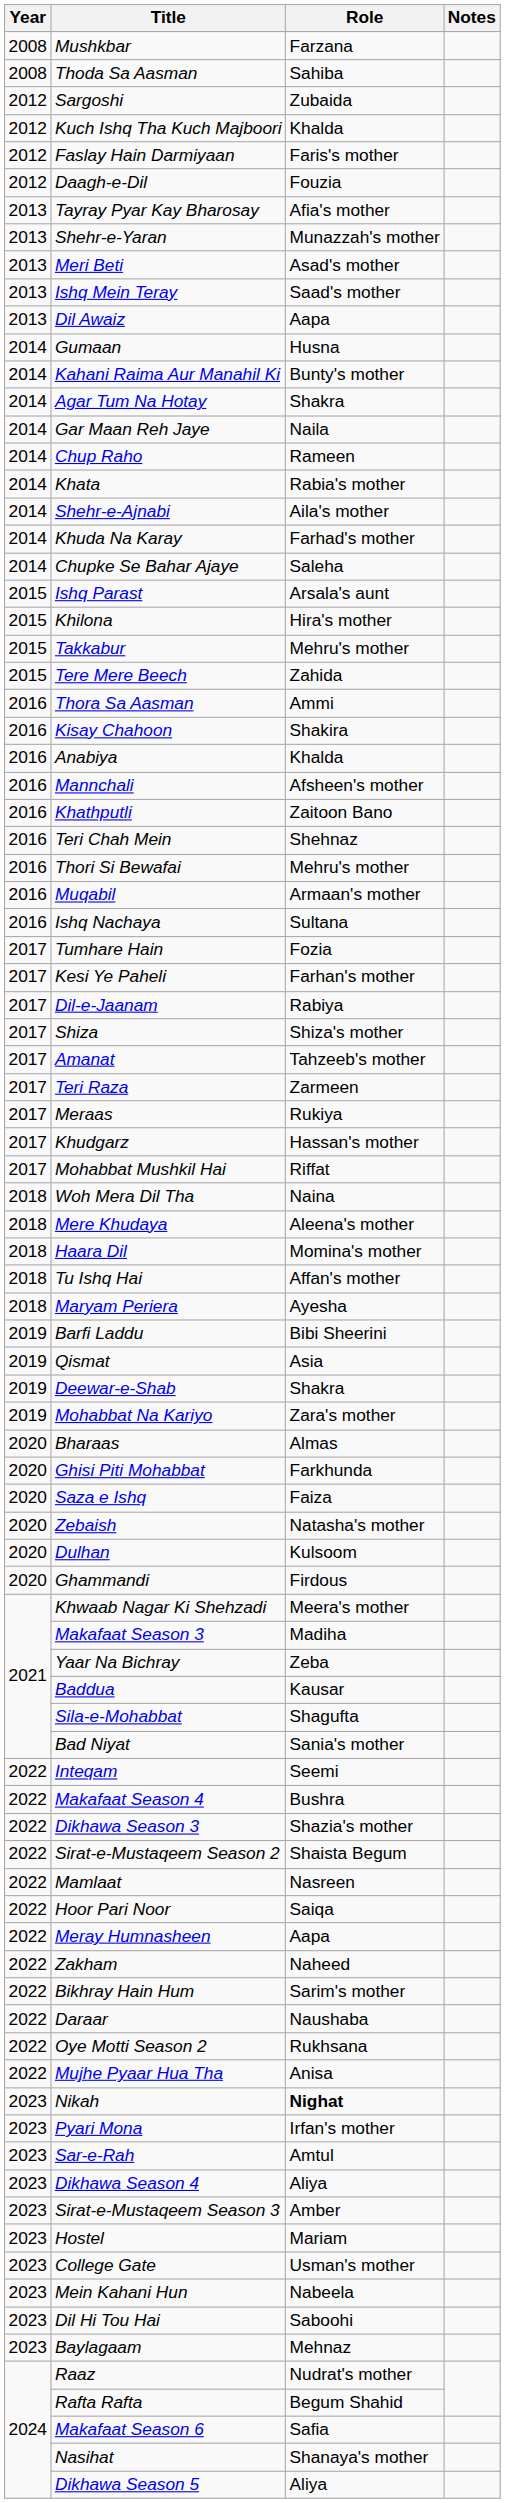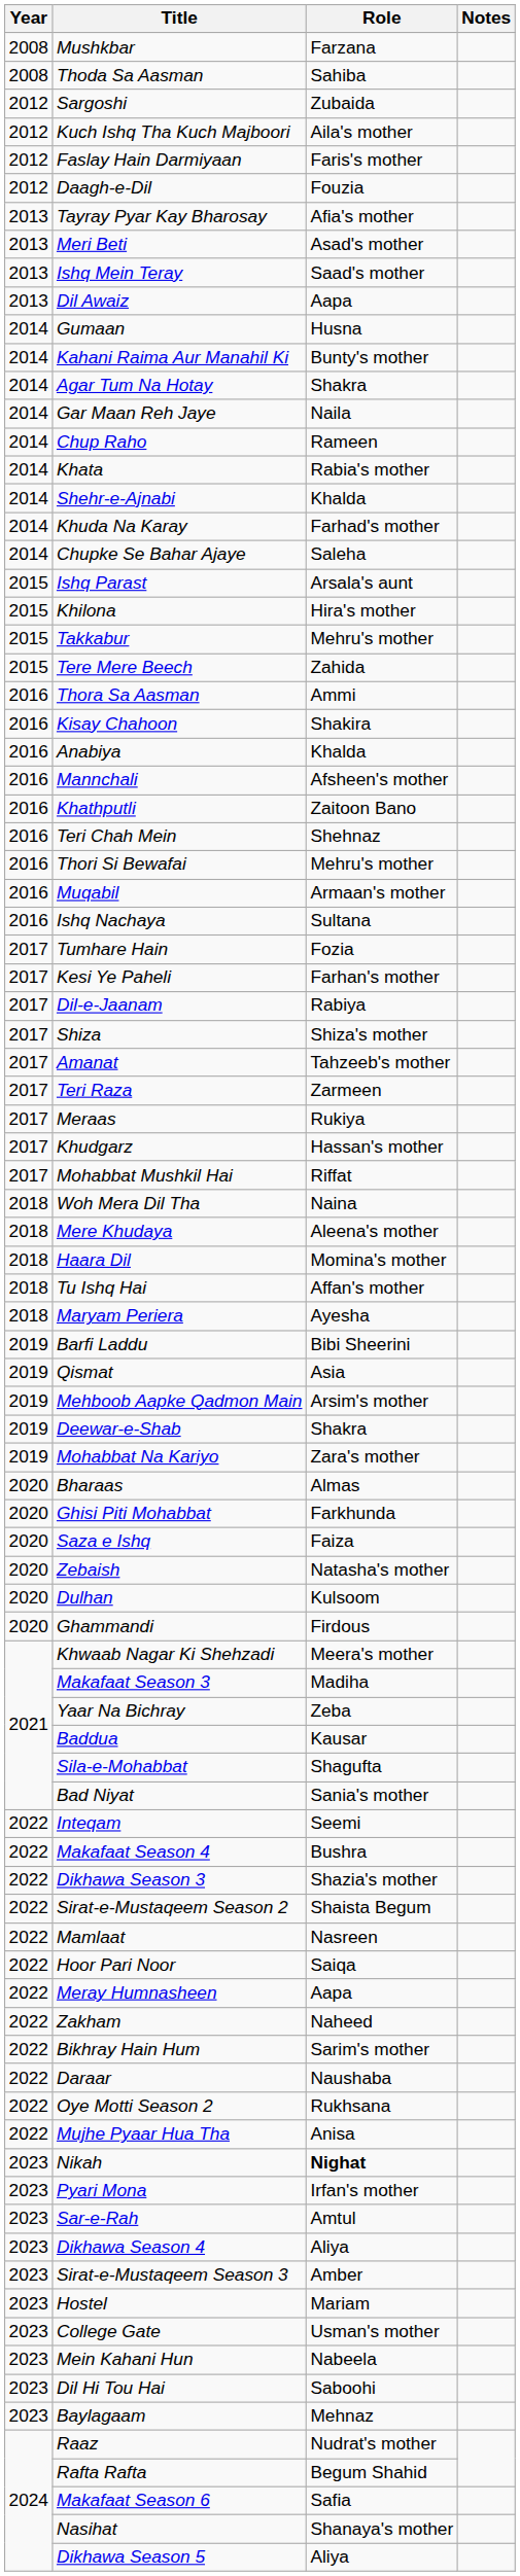 <table class="wikitable sortable plainrowheaders">
 <tr style="text-align:center;">
 <th scope="col">Year</th>
 <th scope="col">Title</th>
 <th scope="col">Role</th>
 <th scope="col">Notes</th>
 </tr>
 <tr>
 <td>2008</td>
 <td><em>Mushkbar</em></td>
 <td>Farzana</td>
 <td></td>
 </tr>
 <tr>
 <td>2008</td>
 <td><em>Thoda Sa Aasman</em></td>
 <td>Sahiba</td>
 <td></td>
 </tr>
 <tr>
 <td>2012</td>
 <td><em>Sargoshi</em></td>
 <td>Zubaida</td>
 <td></td>
 </tr>
 <tr>
 <td>2012</td>
 <td><em>Kuch Ishq Tha Kuch Majboori</em></td>
-<td>Khalda</td>
+<td>Aila's mother</td>
 <td></td>
 </tr>
 <tr>
 <td>2012</td>
 <td><em>Faslay Hain Darmiyaan</em></td>
 <td>Faris's mother</td>
 <td></td>
 </tr>
 <tr>
 <td>2012</td>
 <td><em>Daagh-e-Dil</em></td>
 <td>Fouzia</td>
 <td></td>
 </tr>
 <tr>
 <td>2013</td>
 <td><em>Tayray Pyar Kay Bharosay</em></td>
 <td>Afia's mother</td>
-<td></td>
-</tr>
-<tr>
-<td>2013</td>
-<td><em>Shehr-e-Yaran</em></td>
-<td>Munazzah's mother</td>
 <td></td>
 </tr>
 <tr>
 <td>2013</td>
 <td><em><a href='#'>Meri Beti</a></em></td>
 <td>Asad's mother</td>
 <td></td>
 </tr>
 <tr>
 <td>2013</td>
 <td><em><a href='#'>Ishq Mein Teray</a></em></td>
 <td>Saad's mother</td>
 <td></td>
 </tr>
 <tr>
 <td>2013</td>
 <td><em><a href='#'>Dil Awaiz</a></em></td>
 <td>Aapa</td>
 <td></td>
 </tr>
 <tr>
 <td>2014</td>
 <td><em>Gumaan</em></td>
 <td>Husna</td>
 <td></td>
 </tr>
 <tr>
 <td>2014</td>
 <td><em><a href='#'>Kahani Raima Aur Manahil Ki</a></em></td>
 <td>Bunty's mother</td>
 <td></td>
 </tr>
 <tr>
 <td>2014</td>
 <td><em><a href='#'>Agar Tum Na Hotay</a></em></td>
 <td>Shakra</td>
 <td></td>
 </tr>
 <tr>
 <td>2014</td>
 <td><em>Gar Maan Reh Jaye</em></td>
 <td>Naila</td>
 <td></td>
 </tr>
 <tr>
 <td>2014</td>
 <td><em><a href='#'>Chup Raho</a></em></td>
 <td>Rameen</td>
 <td></td>
 </tr>
 <tr>
 <td>2014</td>
 <td><em>Khata</em></td>
 <td>Rabia's mother</td>
 <td></td>
 </tr>
 <tr>
 <td>2014</td>
 <td><em><a href='#'>Shehr-e-Ajnabi</a></em></td>
-<td>Aila's mother</td>
+<td>Khalda</td>
 <td></td>
 </tr>
 <tr>
 <td>2014</td>
 <td><em>Khuda Na Karay</em></td>
 <td>Farhad's mother</td>
 <td></td>
 </tr>
 <tr>
 <td>2014</td>
 <td><em>Chupke Se Bahar Ajaye</em></td>
 <td>Saleha</td>
 <td></td>
 </tr>
 <tr>
 <td>2015</td>
 <td><em><a href='#'>Ishq Parast</a></em></td>
 <td>Arsala's aunt</td>
 <td></td>
 </tr>
 <tr>
 <td>2015</td>
 <td><em>Khilona</em></td>
 <td>Hira's mother</td>
 <td></td>
 </tr>
 <tr>
 <td>2015</td>
 <td><em><a href='#'>Takkabur</a></em></td>
 <td>Mehru's mother</td>
 <td></td>
 </tr>
 <tr>
 <td>2015</td>
 <td><em><a href='#'>Tere Mere Beech</a></em></td>
 <td>Zahida</td>
 <td></td>
 </tr>
 <tr>
 <td>2016</td>
 <td><em><a href='#'>Thora Sa Aasman</a></em></td>
 <td>Ammi</td>
 <td></td>
 </tr>
 <tr>
 <td>2016</td>
 <td><em><a href='#'>Kisay Chahoon</a></em></td>
 <td>Shakira</td>
 <td></td>
 </tr>
 <tr>
 <td>2016</td>
 <td><em>Anabiya</em></td>
 <td>Khalda</td>
 <td></td>
 </tr>
 <tr>
 <td>2016</td>
 <td><em><a href='#'>Mannchali</a></em></td>
 <td>Afsheen's mother</td>
 <td></td>
 </tr>
 <tr>
 <td>2016</td>
 <td><em><a href='#'>Khathputli</a></em></td>
 <td>Zaitoon Bano</td>
 <td></td>
 </tr>
 <tr>
 <td>2016</td>
 <td><em>Teri Chah Mein</em></td>
 <td>Shehnaz</td>
 <td></td>
 </tr>
 <tr>
 <td>2016</td>
 <td><em>Thori Si Bewafai</em></td>
 <td>Mehru's mother</td>
 <td></td>
 </tr>
 <tr>
 <td>2016</td>
 <td><em><a href='#'>Muqabil</a></em></td>
 <td>Armaan's mother</td>
 <td></td>
 </tr>
 <tr>
 <td>2016</td>
 <td><em>Ishq Nachaya</em></td>
 <td>Sultana</td>
 <td></td>
 </tr>
 <tr>
 <td>2017</td>
 <td><em>Tumhare Hain</em></td>
 <td>Fozia</td>
 <td></td>
 </tr>
 <tr>
 <td>2017</td>
 <td><em>Kesi Ye Paheli</em></td>
 <td>Farhan's mother</td>
 <td></td>
 </tr>
 <tr>
 <td>2017</td>
 <td><em><a href='#'>Dil-e-Jaanam</a></em></td>
 <td>Rabiya</td>
 <td></td>
 </tr>
 <tr>
 <td>2017</td>
 <td><em>Shiza</em></td>
 <td>Shiza's mother</td>
 <td></td>
 </tr>
 <tr>
 <td>2017</td>
 <td><em><a href='#'>Amanat</a></em></td>
 <td>Tahzeeb's mother</td>
 <td></td>
 </tr>
 <tr>
 <td>2017</td>
 <td><em><a href='#'>Teri Raza</a></em></td>
 <td>Zarmeen</td>
 <td></td>
 </tr>
 <tr>
 <td>2017</td>
 <td><em>Meraas</em></td>
 <td>Rukiya</td>
 <td></td>
 </tr>
 <tr>
 <td>2017</td>
 <td><em>Khudgarz</em></td>
 <td>Hassan's mother</td>
 <td></td>
 </tr>
 <tr>
 <td>2017</td>
 <td><em>Mohabbat Mushkil Hai</em></td>
 <td>Riffat</td>
 <td></td>
 </tr>
 <tr>
 <td>2018</td>
 <td><em>Woh Mera Dil Tha</em></td>
 <td>Naina</td>
 <td></td>
 </tr>
 <tr>
 <td>2018</td>
 <td><em><a href='#'>Mere Khudaya</a></em></td>
 <td>Aleena's mother</td>
 <td></td>
 </tr>
 <tr>
 <td>2018</td>
 <td><em><a href='#'>Haara Dil</a></em></td>
 <td>Momina's mother</td>
 <td></td>
 </tr>
 <tr>
 <td>2018</td>
 <td><em>Tu Ishq Hai</em></td>
 <td>Affan's mother</td>
 <td></td>
 </tr>
 <tr>
 <td>2018</td>
 <td><em><a href='#'>Maryam Periera</a></em></td>
 <td>Ayesha</td>
 <td></td>
 </tr>
 <tr>
 <td>2019</td>
 <td><em>Barfi Laddu</em></td>
 <td>Bibi Sheerini</td>
 <td></td>
 </tr>
 <tr>
 <td>2019</td>
 <td><em>Qismat</em></td>
 <td>Asia</td>
+<td></td>
+</tr>
+<tr>
+<td>2019</td>
+<td><em><a href='#'>Mehboob Aapke Qadmon Main</a></em></td>
+<td>Arsim's mother</td>
 <td></td>
 </tr>
 <tr>
 <td>2019</td>
 <td><em><a href='#'>Deewar-e-Shab</a></em></td>
 <td>Shakra</td>
 <td></td>
 </tr>
 <tr>
 <td>2019</td>
 <td><em><a href='#'>Mohabbat Na Kariyo</a></em></td>
 <td>Zara's mother</td>
 <td></td>
 </tr>
 <tr>
 <td>2020</td>
 <td><em>Bharaas</em></td>
 <td>Almas</td>
 <td></td>
 </tr>
 <tr>
 <td>2020</td>
 <td><em><a href='#'>Ghisi Piti Mohabbat</a></em></td>
 <td>Farkhunda</td>
 <td></td>
 </tr>
 <tr>
 <td>2020</td>
 <td><em><a href='#'>Saza e Ishq</a></em></td>
 <td>Faiza</td>
 <td></td>
 </tr>
 <tr>
 <td>2020</td>
 <td><em><a href='#'>Zebaish</a></em></td>
 <td>Natasha's mother</td>
 <td></td>
 </tr>
 <tr>
 <td>2020</td>
 <td><em><a href='#'>Dulhan</a></em></td>
 <td>Kulsoom</td>
 <td></td>
 </tr>
 <tr>
 <td>2020</td>
 <td><em>Ghammandi</em></td>
 <td>Firdous</td>
 <td></td>
 </tr>
 <tr>
 <td rowspan="6">2021</td>
 <td><em>Khwaab Nagar Ki Shehzadi</em></td>
 <td>Meera's mother</td>
 <td></td>
 </tr>
 <tr>
 <td><em><a href='#'>Makafaat Season 3</a></em></td>
 <td>Madiha</td>
 <td></td>
 </tr>
 <tr>
 <td><em>Yaar Na Bichray</em></td>
 <td>Zeba</td>
 <td></td>
 </tr>
 <tr>
 <td><em><a href='#'>Baddua</a></em></td>
 <td>Kausar</td>
 <td></td>
 </tr>
 <tr>
 <td><em><a href='#'>Sila-e-Mohabbat</a></em></td>
 <td>Shagufta</td>
 <td></td>
 </tr>
 <tr>
 <td><em>Bad Niyat</em></td>
 <td>Sania's mother</td>
 <td></td>
 </tr>
 <tr>
 <td>2022</td>
 <td><em><a href='#'>Inteqam</a></em></td>
 <td>Seemi</td>
 <td></td>
 </tr>
 <tr>
 <td>2022</td>
 <td><em><a href='#'>Makafaat Season 4</a></em></td>
 <td>Bushra</td>
 <td></td>
 </tr>
 <tr>
 <td>2022</td>
 <td><em><a href='#'>Dikhawa Season 3</a></em></td>
 <td>Shazia's mother</td>
 <td></td>
 </tr>
 <tr>
 <td>2022</td>
 <td><em>Sirat-e-Mustaqeem Season 2</em></td>
 <td>Shaista Begum</td>
 <td></td>
 </tr>
 <tr>
 <td>2022</td>
 <td><em>Mamlaat</em></td>
 <td>Nasreen</td>
 <td></td>
 </tr>
 <tr>
 <td>2022</td>
 <td><em>Hoor Pari Noor</em></td>
 <td>Saiqa</td>
 <td></td>
 </tr>
 <tr>
 <td>2022</td>
 <td><em><a href='#'>Meray Humnasheen</a></em></td>
 <td>Aapa</td>
 <td></td>
 </tr>
 <tr>
 <td>2022</td>
 <td><em>Zakham</em></td>
 <td>Naheed</td>
 <td></td>
 </tr>
 <tr>
 <td>2022</td>
 <td><em>Bikhray Hain Hum</em></td>
 <td>Sarim's mother</td>
 <td></td>
 </tr>
 <tr>
 <td>2022</td>
 <td><em>Daraar</em></td>
 <td>Naushaba</td>
 <td></td>
 </tr>
 <tr>
 <td>2022</td>
 <td><em>Oye Motti Season 2</em></td>
 <td>Rukhsana</td>
 <td></td>
 </tr>
 <tr>
 <td>2022</td>
 <td><em><a href='#'>Mujhe Pyaar Hua Tha</a></em></td>
 <td>Anisa</td>
 <td></td>
 </tr>
 <tr>
 <td>2023</td>
 <td><em>Nikah</em></td>
 <td><strong>Nighat</strong></td>
 <td></td>
 </tr>
 <tr>
 <td>2023</td>
 <td><em><a href='#'>Pyari Mona</a></em></td>
 <td>Irfan's mother</td>
 <td></td>
 </tr>
 <tr>
 <td>2023</td>
 <td><em><a href='#'>Sar-e-Rah</a></em></td>
 <td>Amtul</td>
 <td></td>
 </tr>
 <tr>
 <td>2023</td>
 <td><em><a href='#'>Dikhawa Season 4</a></em></td>
 <td>Aliya</td>
 <td></td>
 </tr>
 <tr>
 <td>2023</td>
 <td><em>Sirat-e-Mustaqeem Season 3</em></td>
 <td>Amber</td>
 <td></td>
 </tr>
 <tr>
 <td>2023</td>
 <td><em>Hostel</em></td>
 <td>Mariam</td>
 <td></td>
 </tr>
 <tr>
 <td>2023</td>
 <td><em>College Gate</em></td>
 <td>Usman's mother</td>
 <td></td>
 </tr>
 <tr>
 <td>2023</td>
 <td><em>Mein Kahani Hun</em></td>
 <td>Nabeela</td>
 <td></td>
 </tr>
 <tr>
 <td>2023</td>
 <td><em>Dil Hi Tou Hai</em></td>
 <td>Saboohi</td>
 <td></td>
 </tr>
 <tr>
 <td>2023</td>
 <td><em>Baylagaam</em></td>
 <td>Mehnaz</td>
 <td></td>
 </tr>
 <tr>
 <td rowspan="5">2024</td>
 <td><em>Raaz</em></td>
 <td>Nudrat's mother</td>
 <td rowspan="2"></td>
 </tr>
 <tr>
 <td><em>Rafta Rafta</em></td>
 <td>Begum Shahid</td>
 </tr>
 <tr>
 <td><em><a href='#'>Makafaat Season 6</a></em></td>
 <td>Safia</td>
 <td></td>
 </tr>
 <tr>
 <td><em>Nasihat</em></td>
 <td>Shanaya's mother</td>
 <td></td>
 </tr>
 <tr>
 <td><em><a href='#'>Dikhawa Season 5</a></em></td>
 <td>Aliya</td>
 <td></td>
 </tr>
 </table>
